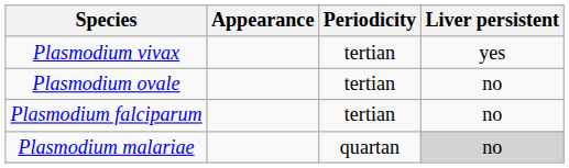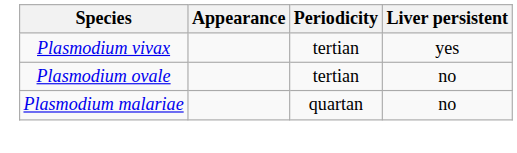 <table class="wikitable" style = "float: right; margin-left:15px; text-align:center">
 <tr>
 <th>Species</th>
 <th>Appearance</th>
 <th>Periodicity</th>
 <th>Liver persistent</th>
 </tr>
 <tr>
 <td><em><a href='#'>Plasmodium vivax</a></em></td>
 <td></td>
 <td>tertian</td>
 <td>yes</td>
 </tr>
 <tr>
 <td><em><a href='#'>Plasmodium ovale</a></em></td>
 <td></td>
 <td>tertian</td>
 <td>no</td>
 </tr>
 <tr>
-<td><em><a href='#'>Plasmodium falciparum</a></em></td>
-<td></td>
-<td>tertian</td>
-<td>no</td>
-</tr>
-<tr>
 <td><em><a href='#'>Plasmodium malariae</a></em></td>
 <td></td>
 <td>quartan</td>
-<td style="background: lightgrey;">no</td>
+<td>no</td>
 </tr>
 </table>
